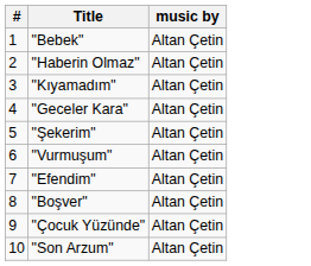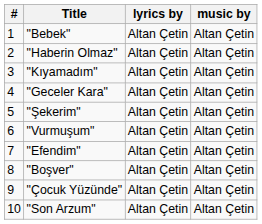 <table class="wikitable">
 <tr>
 <th>#</th>
 <th>Title</th>
+<th>lyrics by</th>
 <th>music by</th>
 </tr>
 <tr>
 <td>1</td>
 <td>"Bebek"</td>
 <td>Altan Çetin</td>
+<td>Altan Çetin</td>
 </tr>
 <tr>
 <td>2</td>
 <td>"Haberin Olmaz"</td>
+<td>Altan Çetin</td>
 <td>Altan Çetin</td>
 </tr>
 <tr>
 <td>3</td>
 <td>"Kıyamadım"</td>
 <td>Altan Çetin</td>
+<td>Altan Çetin</td>
 </tr>
 <tr>
 <td>4</td>
 <td>"Geceler Kara"</td>
+<td>Altan Çetin</td>
 <td>Altan Çetin</td>
 </tr>
 <tr>
 <td>5</td>
 <td>"Şekerim"</td>
 <td>Altan Çetin</td>
+<td>Altan Çetin</td>
 </tr>
 <tr>
 <td>6</td>
 <td>"Vurmuşum"</td>
+<td>Altan Çetin</td>
 <td>Altan Çetin</td>
 </tr>
 <tr>
 <td>7</td>
 <td>"Efendim"</td>
 <td>Altan Çetin</td>
+<td>Altan Çetin</td>
 </tr>
 <tr>
 <td>8</td>
 <td>"Boşver"</td>
+<td>Altan Çetin</td>
 <td>Altan Çetin</td>
 </tr>
 <tr>
 <td>9</td>
 <td>"Çocuk Yüzünde"</td>
 <td>Altan Çetin</td>
+<td>Altan Çetin</td>
 </tr>
 <tr>
 <td>10</td>
 <td>"Son Arzum"</td>
 <td>Altan Çetin</td>
+<td>Altan Çetin</td>
 </tr>
 </table>
